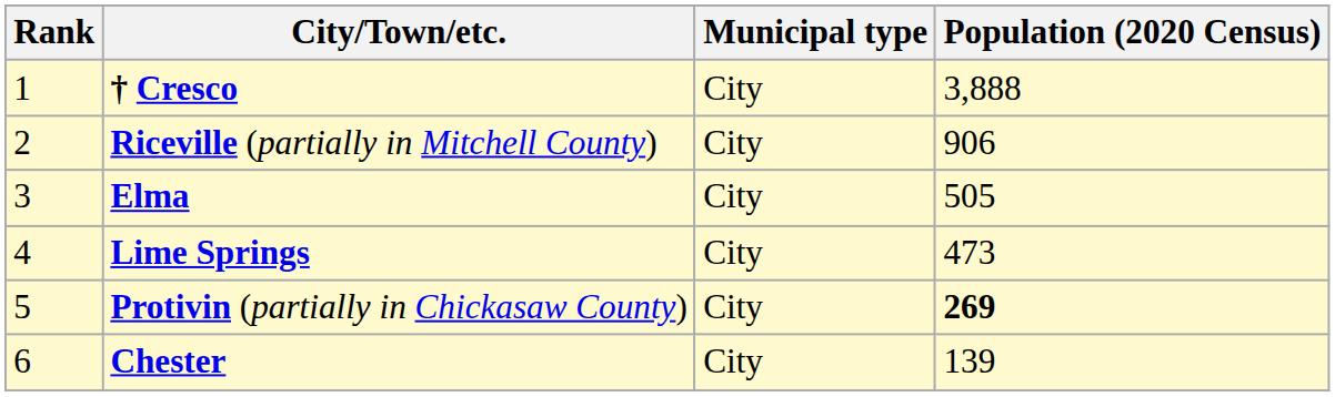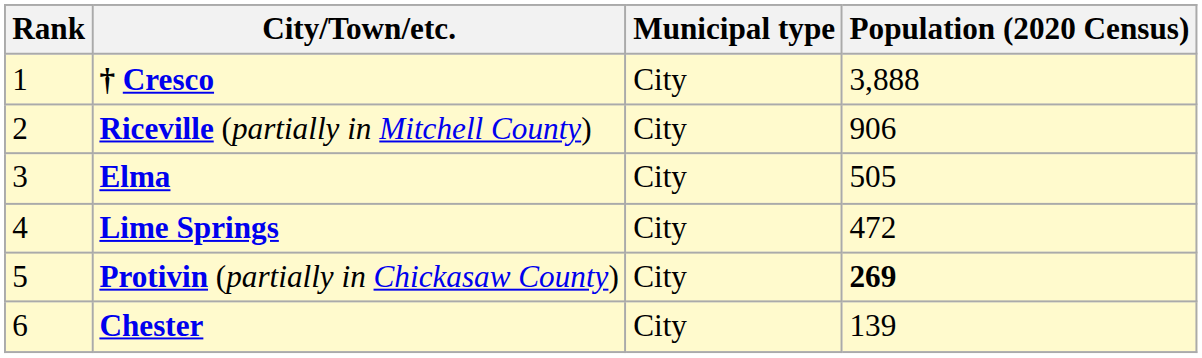 <table class="wikitable sortable">
 <tr>
 <th>Rank</th>
 <th>City/Town/etc.</th>
 <th>Municipal type</th>
 <th>Population (2020 Census)</th>
 </tr>
 <tr style="background-color:#FFFACD;">
 <td>1</td>
 <td><strong>†</strong> <strong><a href='#'>Cresco</a></strong></td>
 <td>City</td>
 <td>3,888</td>
 </tr>
 <tr style="background-color:#FFFACD;">
 <td>2</td>
 <td><strong><a href='#'>Riceville</a></strong>  (<em>partially in <a href='#'>Mitchell County</a></em>)</td>
 <td>City</td>
 <td>906</td>
 </tr>
 <tr style="background-color:#FFFACD;">
 <td>3</td>
 <td><strong><a href='#'>Elma</a></strong></td>
 <td>City</td>
 <td>505</td>
 </tr>
 <tr style="background-color:#FFFACD;">
 <td>4</td>
 <td><strong><a href='#'>Lime Springs</a></strong></td>
 <td>City</td>
-<td>473</td>
+<td>472</td>
 </tr>
 <tr style="background-color:#FFFACD;">
 <td>5</td>
 <td><strong><a href='#'>Protivin</a></strong>  (<em>partially in <a href='#'>Chickasaw County</a></em>)</td>
 <td>City</td>
 <td><strong>269</strong></td>
 </tr>
 <tr style="background-color:#FFFACD;">
 <td>6</td>
 <td><strong><a href='#'>Chester</a></strong></td>
 <td>City</td>
 <td>139</td>
 </tr>
 </table>
